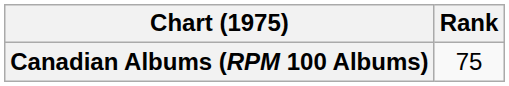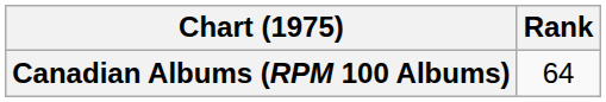 <table class="wikitable sortable plainrowheaders">
 <tr>
 <th scope="col">Chart (1975)</th>
 <th scope="col">Rank</th>
 </tr>
 <tr>
 <th scope="row">Canadian Albums (<em>RPM</em> 100 Albums)</th>
-<td style="text-align:center;">75</td>
+<td style="text-align:center;">64</td>
 </tr>
 </table>
